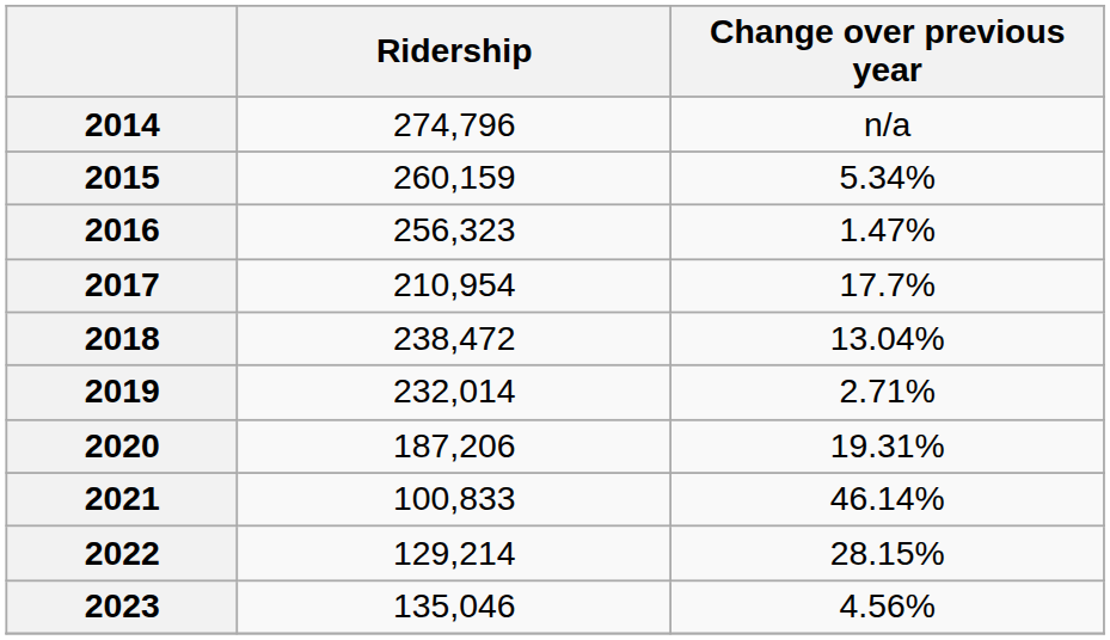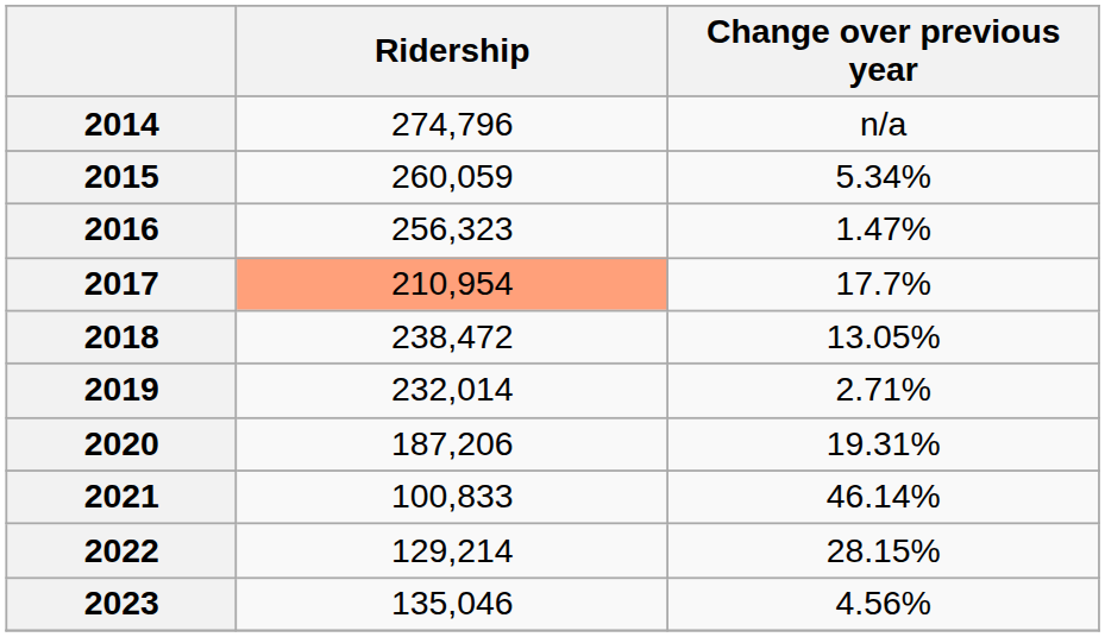 <table class="wikitable"  style="text-align:center; width:520px; margin:auto;">
 <tr>
 <th style="width:50px"></th>
 <th style="width:100px">Ridership</th>
 <th style="width:100px">Change over previous year</th>
 </tr>
 <tr>
 <th>2014</th>
 <td>274,796</td>
 <td>n/a</td>
 </tr>
 <tr>
 <th>2015</th>
-<td>260,159</td>
+<td>260,059</td>
 <td>5.34%</td>
 </tr>
 <tr>
 <th>2016</th>
 <td>256,323</td>
 <td>1.47%</td>
 </tr>
 <tr>
 <th>2017</th>
-<td>210,954</td>
+<td style="background: lightsalmon;">210,954</td>
 <td>17.7%</td>
 </tr>
 <tr>
 <th>2018</th>
 <td>238,472</td>
-<td>13.04%</td>
+<td>13.05%</td>
 </tr>
 <tr>
 <th>2019</th>
 <td>232,014</td>
 <td>2.71%</td>
 </tr>
 <tr>
 <th>2020</th>
 <td>187,206</td>
 <td>19.31%</td>
 </tr>
 <tr>
 <th>2021</th>
 <td>100,833</td>
 <td>46.14%</td>
 </tr>
 <tr>
 <th>2022</th>
 <td>129,214</td>
 <td>28.15%</td>
 </tr>
 <tr>
 <th>2023</th>
 <td>135,046</td>
 <td>4.56%</td>
 </tr>
 <tr>
 </tr>
 </table>
